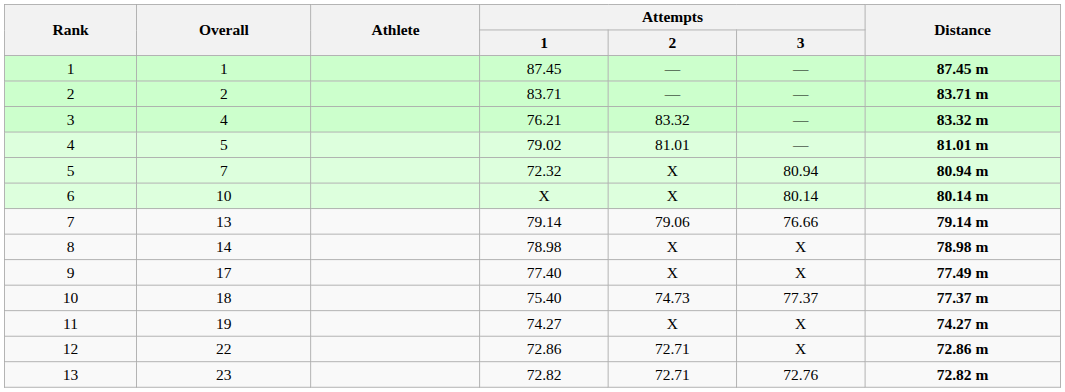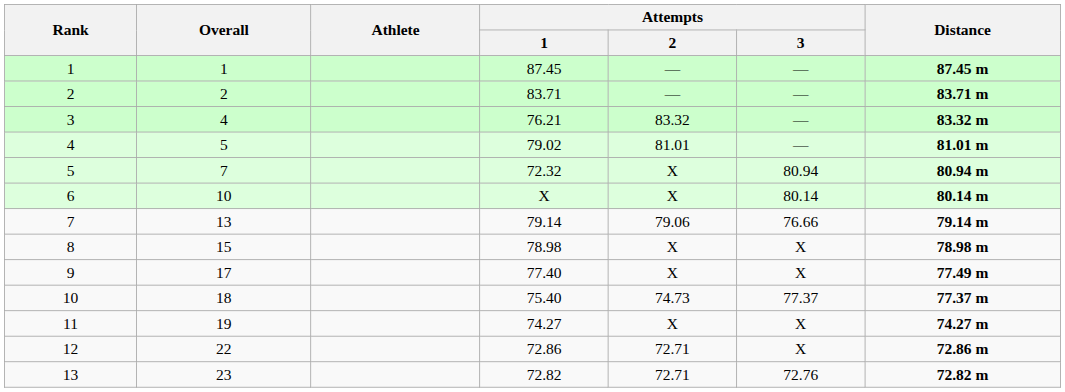 <table class="wikitable" style=" text-align:center; font-size:110%;" width="95%">
 <tr>
 <th rowspan="2">Rank</th>
 <th rowspan="2">Overall</th>
 <th rowspan="2">Athlete</th>
 <th colspan="3">Attempts</th>
 <th rowspan="2">Distance</th>
 </tr>
 <tr>
 <th>1</th>
 <th>2</th>
 <th>3</th>
 </tr>
 <tr style="background:#ccffcc;">
 <td>1</td>
 <td>1</td>
 <td align=left></td>
 <td>87.45</td>
 <td>—</td>
 <td>—</td>
 <td><strong>87.45 m </strong></td>
 </tr>
 <tr style="background:#ccffcc;">
 <td>2</td>
 <td>2</td>
 <td align=left></td>
 <td>83.71</td>
 <td>—</td>
 <td>—</td>
 <td><strong>83.71 m </strong></td>
 </tr>
 <tr style="background:#ccffcc;">
 <td>3</td>
 <td>4</td>
 <td align=left></td>
 <td>76.21</td>
 <td>83.32</td>
 <td>—</td>
 <td><strong>83.32 m </strong></td>
 </tr>
 <tr style="background:#ddffdd;">
 <td>4</td>
 <td>5</td>
 <td align=left></td>
 <td>79.02</td>
 <td>81.01</td>
 <td>—</td>
 <td><strong>81.01 m </strong></td>
 </tr>
 <tr style="background:#ddffdd;">
 <td>5</td>
 <td>7</td>
 <td align=left></td>
 <td>72.32</td>
 <td>X</td>
 <td>80.94</td>
 <td><strong>80.94 m </strong></td>
 </tr>
 <tr style="background:#ddffdd;">
 <td>6</td>
 <td>10</td>
 <td align=left></td>
 <td>X</td>
 <td>X</td>
 <td>80.14</td>
 <td><strong>80.14 m </strong></td>
 </tr>
 <tr>
 <td>7</td>
 <td>13</td>
 <td align=left></td>
 <td>79.14</td>
 <td>79.06</td>
 <td>76.66</td>
 <td><strong>79.14 m </strong></td>
 </tr>
 <tr>
 <td>8</td>
-<td>14</td>
+<td>15</td>
 <td align=left></td>
 <td>78.98</td>
 <td>X</td>
 <td>X</td>
 <td><strong>78.98 m </strong></td>
 </tr>
 <tr>
 <td>9</td>
 <td>17</td>
 <td align=left></td>
 <td>77.40</td>
 <td>X</td>
 <td>X</td>
 <td><strong>77.49 m </strong></td>
 </tr>
 <tr>
 <td>10</td>
 <td>18</td>
 <td align=left></td>
 <td>75.40</td>
 <td>74.73</td>
 <td>77.37</td>
 <td><strong>77.37 m </strong></td>
 </tr>
 <tr>
 <td>11</td>
 <td>19</td>
 <td align=left></td>
 <td>74.27</td>
 <td>X</td>
 <td>X</td>
 <td><strong>74.27 m </strong></td>
 </tr>
 <tr>
 <td>12</td>
 <td>22</td>
 <td align=left></td>
 <td>72.86</td>
 <td>72.71</td>
 <td>X</td>
 <td><strong>72.86 m </strong></td>
 </tr>
 <tr>
 <td>13</td>
 <td>23</td>
 <td align=left></td>
 <td>72.82</td>
 <td>72.71</td>
 <td>72.76</td>
 <td><strong>72.82 m </strong></td>
 </tr>
 </table>
